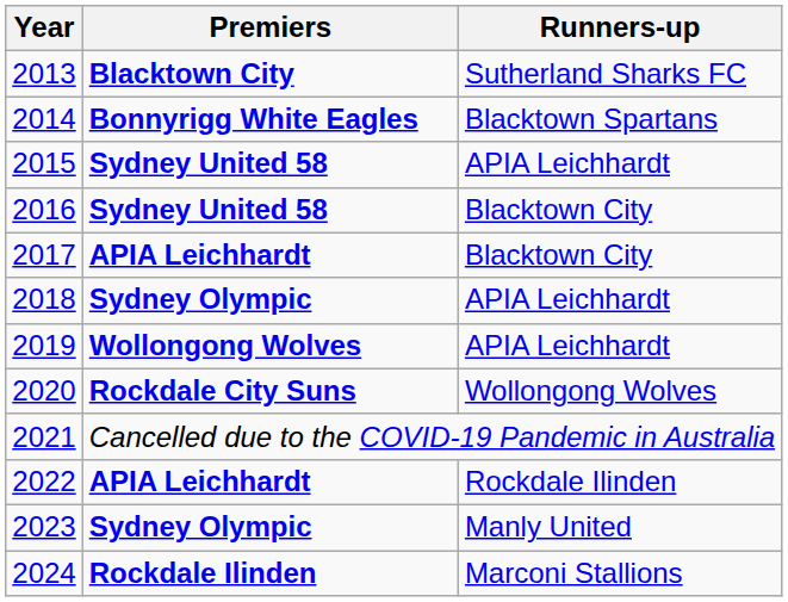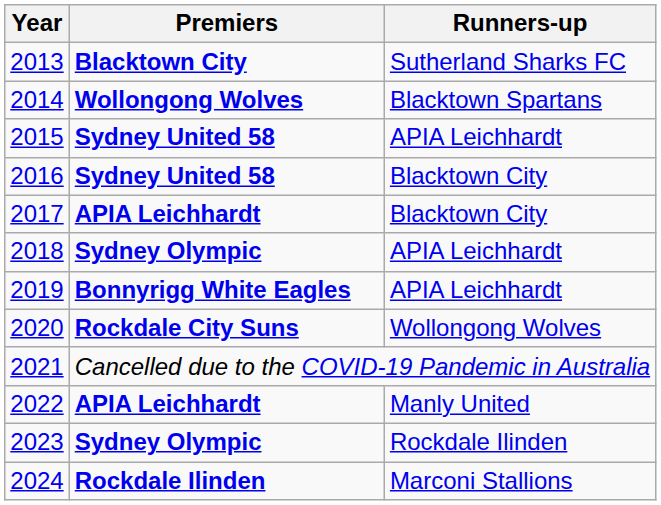 <table class="wikitable">
 <tr>
 <th>Year</th>
 <th>Premiers</th>
 <th>Runners-up</th>
 </tr>
 <tr>
 <td><a href='#'>2013</a></td>
 <td><strong><a href='#'>Blacktown City</a></strong></td>
 <td><a href='#'>Sutherland Sharks FC</a></td>
 </tr>
 <tr>
 <td><a href='#'>2014</a></td>
-<td><strong><a href='#'>Bonnyrigg White Eagles</a></strong></td>
+<td><strong><a href='#'>Wollongong Wolves</a></strong></td>
 <td><a href='#'>Blacktown Spartans</a></td>
 </tr>
 <tr>
 <td><a href='#'>2015</a></td>
 <td><strong><a href='#'>Sydney United 58</a></strong></td>
 <td><a href='#'>APIA Leichhardt</a></td>
 </tr>
 <tr>
 <td><a href='#'>2016</a></td>
 <td><strong><a href='#'>Sydney United 58</a></strong></td>
 <td><a href='#'>Blacktown City</a></td>
 </tr>
 <tr>
 <td><a href='#'>2017</a></td>
 <td><strong><a href='#'>APIA Leichhardt</a></strong></td>
 <td><a href='#'>Blacktown City</a></td>
 </tr>
 <tr>
 <td><a href='#'>2018</a></td>
 <td><strong><a href='#'>Sydney Olympic</a></strong></td>
 <td><a href='#'>APIA Leichhardt</a></td>
 </tr>
 <tr>
 <td><a href='#'>2019</a></td>
-<td><strong><a href='#'>Wollongong Wolves</a></strong></td>
+<td><strong><a href='#'>Bonnyrigg White Eagles</a></strong></td>
 <td><a href='#'>APIA Leichhardt</a></td>
 </tr>
 <tr>
 <td><a href='#'>2020</a></td>
 <td><strong><a href='#'>Rockdale City Suns</a></strong></td>
 <td><a href='#'>Wollongong Wolves</a></td>
 </tr>
 <tr>
 <td><a href='#'>2021</a></td>
 <td colspan=2><em>Cancelled due to the <a href='#'>COVID-19 Pandemic in Australia</a></em></td>
 </tr>
 <tr>
 <td><a href='#'>2022</a></td>
 <td><strong><a href='#'>APIA Leichhardt</a></strong></td>
-<td><a href='#'>Rockdale Ilinden</a></td>
+<td><a href='#'>Manly United</a></td>
 </tr>
 <tr>
 <td><a href='#'>2023</a></td>
 <td><strong><a href='#'>Sydney Olympic</a></strong></td>
-<td><a href='#'>Manly United</a></td>
+<td><a href='#'>Rockdale Ilinden</a></td>
 </tr>
 <tr>
 <td><a href='#'>2024</a></td>
 <td><strong><a href='#'>Rockdale Ilinden</a></strong></td>
 <td><a href='#'>Marconi Stallions</a></td>
 </tr>
 </table>
